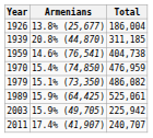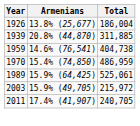 <table class="wikitable">
 <tr>
 <th>Year</th>
 <th>Armenians</th>
 <th>Total</th>
 </tr>
 <tr>
 <td>1926</td>
 <td align="center">13.8% (<em>25,677</em>)</td>
 <td>186,004</td>
 </tr>
 <tr>
 <td>1939</td>
 <td align="center">20.8% (<em>44,870</em>)</td>
-<td>311,185</td>
+<td>311,885</td>
 </tr>
 <tr>
 <td>1959</td>
 <td align="center">14.6% (<em>76,541</em>)</td>
 <td>404,738</td>
 </tr>
 <tr>
 <td>1970</td>
 <td align="center">15.4% (<em>74,850</em>)</td>
-<td>476,959</td>
-</tr>
-<tr>
-<td>1979</td>
-<td align="center">15.1% (<em>73,350</em>)</td>
-<td>486,082</td>
+<td>486,959</td>
 </tr>
 <tr>
 <td>1989</td>
 <td align="center">15.9% (<em>64,425</em>)</td>
 <td>525,061</td>
 </tr>
 <tr>
 <td>2003 </td>
 <td align="center">15.9% (<em>49,705</em>)</td>
-<td>225,942</td>
+<td>215,972</td>
 </tr>
 <tr>
 <td>2011</td>
 <td>17.4% (<em>41,907</em>)</td>
-<td>240,707</td>
+<td>240,705</td>
 </tr>
 </table>
